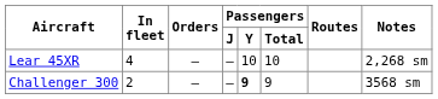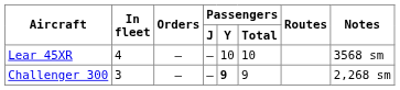 <table class="toccolours" border="1" cellpadding="3" style="border-collapse:collapse">
 <tr>
 <th rowspan="2">Aircraft</th>
 <th rowspan="2" style="width:25px;">In fleet</th>
 <th rowspan="2" style="width:25px;">Orders</th>
 <th colspan="3">Passengers</th>
 <th rowspan="2">Routes</th>
 <th rowspan="2">Notes</th>
 </tr>
 <tr>
 <th><abbr>J</abbr></th>
 <th><abbr>Y</abbr></th>
 <th>Total</th>
 </tr>
 <tr>
 <td><a href='#'>Lear 45XR</a></td>
 <td>4</td>
 <td align=center>—</td>
 <td>—</td>
 <td>10</td>
 <td>10</td>
 <td></td>
-<td>2,268 sm</td>
+<td>3568 sm</td>
 </tr>
 <tr>
 <td><a href='#'>Challenger 300</a></td>
-<td>2</td>
+<td>3</td>
 <td align=center>—</td>
 <td>—</td>
 <td><strong>9</strong></td>
 <td>9</td>
 <td></td>
-<td>3568 sm</td>
+<td>2,268 sm</td>
 </tr>
 </table>
